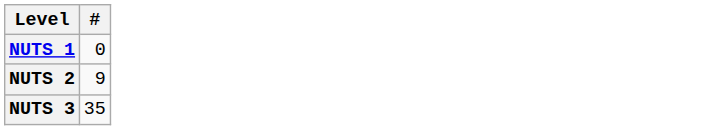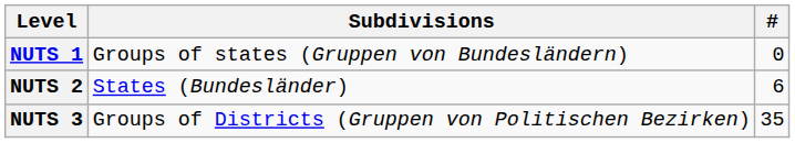 <table class="wikitable">
 <tr>
 <th>Level</th>
+<th>Subdivisions</th>
 <th>#</th>
 </tr>
 <tr>
 <th><a href='#'>NUTS 1</a></th>
+<td>Groups of states (<em>Gruppen von Bundesländern</em>)</td>
 <td align="right">0</td>
 </tr>
 <tr>
 <th>NUTS 2</th>
-<td align="right">9</td>
+<td><a href='#'>States</a> (<em>Bundesländer</em>)</td>
+<td align="right">6</td>
 </tr>
 <tr>
 <th>NUTS 3</th>
+<td>Groups of <a href='#'>Districts</a> (<em>Gruppen von Politischen Bezirken</em>)</td>
 <td align="right">35</td>
 </tr>
 </table>
